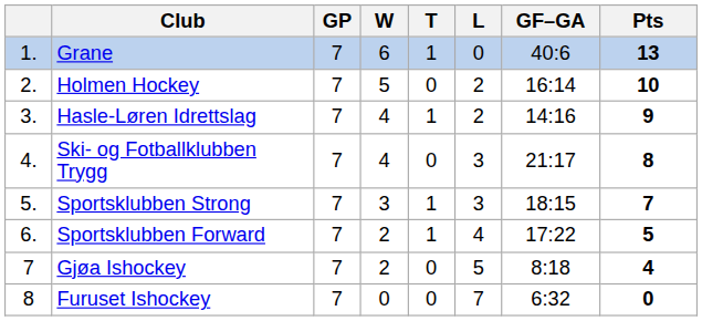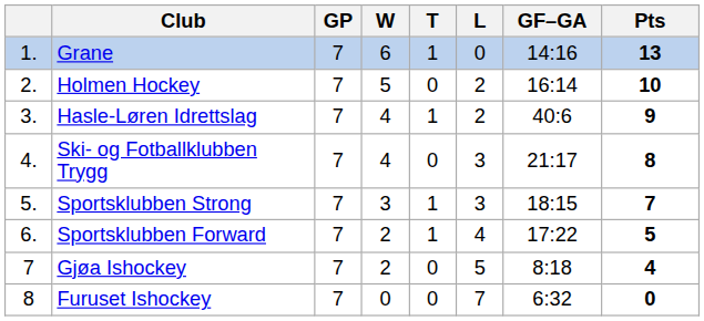 <table class="wikitable">
 <tr>
 <th width="30"></th>
 <th width="200">Club</th>
 <th width="30">GP</th>
 <th width="30">W</th>
 <th width="30">T</th>
 <th width="30">L</th>
 <th width="70">GF–GA</th>
 <th width="70">Pts</th>
 </tr>
 <tr bgcolor="#BCD2EE" align="center">
 <td>1.</td>
 <td align="left"><a href='#'>Grane</a></td>
 <td>7</td>
 <td>6</td>
 <td>1</td>
 <td>0</td>
-<td>40:6</td>
+<td>14:16</td>
 <td><strong>13</strong></td>
 </tr>
 <tr bgcolor="#FFFFFF" align="center">
 <td>2.</td>
 <td align="left"><a href='#'>Holmen Hockey</a></td>
 <td>7</td>
 <td>5</td>
 <td>0</td>
 <td>2</td>
 <td>16:14</td>
 <td><strong>10</strong></td>
 </tr>
 <tr bgcolor="#FFFFFF" align="center">
 <td>3.</td>
 <td align="left"><a href='#'>Hasle-Løren Idrettslag</a></td>
 <td>7</td>
 <td>4</td>
 <td>1</td>
 <td>2</td>
-<td>14:16</td>
+<td>40:6</td>
 <td><strong>9</strong></td>
 </tr>
 <tr bgcolor="#FFFFFF" align="center">
 <td>4.</td>
 <td align="left"><a href='#'>Ski- og Fotballklubben Trygg</a></td>
 <td>7</td>
 <td>4</td>
 <td>0</td>
 <td>3</td>
 <td>21:17</td>
 <td><strong>8</strong></td>
 </tr>
 <tr bgcolor="#FFFFFF" align="center">
 <td>5.</td>
 <td align="left"><a href='#'>Sportsklubben Strong</a></td>
 <td>7</td>
 <td>3</td>
 <td>1</td>
 <td>3</td>
 <td>18:15</td>
 <td><strong>7</strong></td>
 </tr>
 <tr bgcolor="#FFFFFF" align="center">
 <td>6.</td>
 <td align="left"><a href='#'>Sportsklubben Forward</a></td>
 <td>7</td>
 <td>2</td>
 <td>1</td>
 <td>4</td>
 <td>17:22</td>
 <td><strong>5</strong></td>
 </tr>
 <tr bgcolor="#FFFFFF" align="center">
 <td>7</td>
 <td align="left"><a href='#'>Gjøa Ishockey</a></td>
 <td>7</td>
 <td>2</td>
 <td>0</td>
 <td>5</td>
 <td>8:18</td>
 <td><strong>4</strong></td>
 </tr>
 <tr bgcolor="#FFFFFF" align="center">
 <td>8</td>
 <td align="left"><a href='#'>Furuset Ishockey</a></td>
 <td>7</td>
 <td>0</td>
 <td>0</td>
 <td>7</td>
 <td>6:32</td>
 <td><strong>0</strong></td>
 </tr>
 </table>
